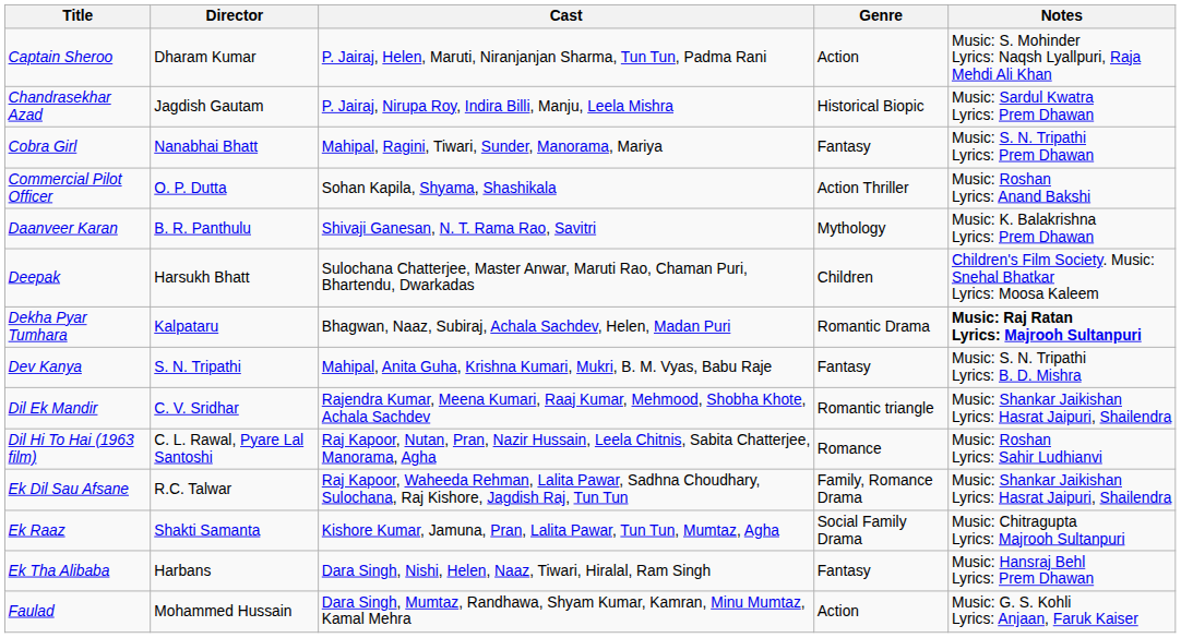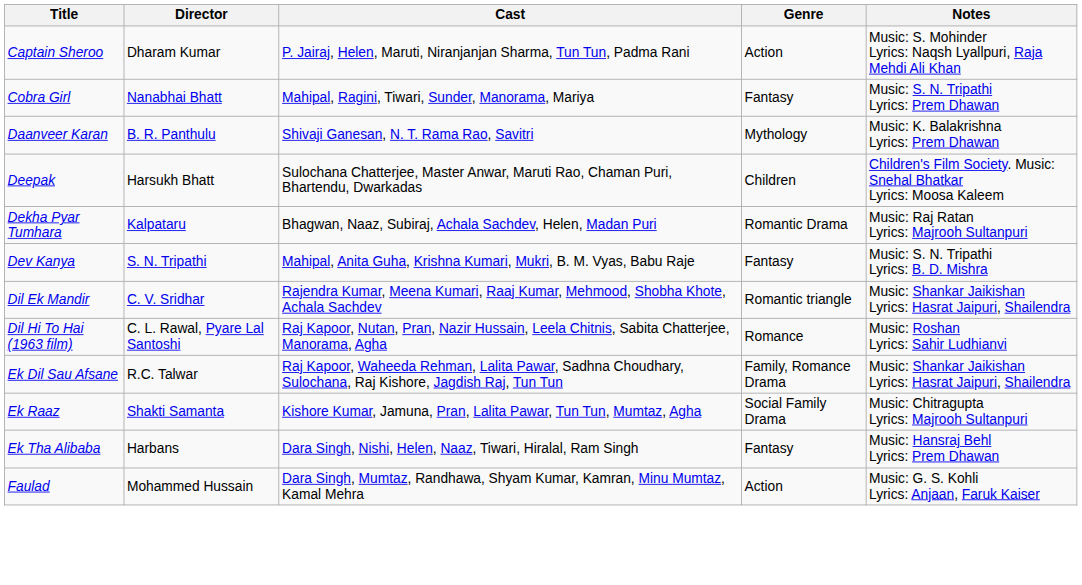 <table class="wikitable">
 <tr>
 <th>Title</th>
 <th>Director</th>
 <th>Cast</th>
 <th>Genre</th>
 <th>Notes</th>
 </tr>
 <tr>
 <td><em><a href='#'>Captain Sheroo</a></em></td>
 <td>Dharam Kumar</td>
 <td><a href='#'>P. Jairaj</a>, <a href='#'>Helen</a>, Maruti, Niranjanjan Sharma, <a href='#'>Tun Tun</a>, Padma Rani</td>
 <td>Action</td>
 <td>Music: S. Mohinder<br>Lyrics: Naqsh Lyallpuri, <a href='#'>Raja Mehdi Ali Khan</a></td>
 </tr>
 <tr>
-<td><em><a href='#'>Chandrasekhar Azad</a></em></td>
-<td>Jagdish Gautam</td>
-<td><a href='#'>P. Jairaj</a>, <a href='#'>Nirupa Roy</a>, <a href='#'>Indira Billi</a>, Manju, <a href='#'>Leela Mishra</a></td>
-<td>Historical Biopic</td>
-<td>Music: <a href='#'>Sardul Kwatra</a><br>Lyrics: <a href='#'>Prem Dhawan</a></td>
-</tr>
-<tr>
 <td><em><a href='#'>Cobra Girl</a></em></td>
 <td><a href='#'>Nanabhai Bhatt</a></td>
 <td><a href='#'>Mahipal</a>, <a href='#'>Ragini</a>, Tiwari, <a href='#'>Sunder</a>, <a href='#'>Manorama</a>, Mariya</td>
 <td>Fantasy</td>
 <td>Music: <a href='#'>S. N. Tripathi</a><br>Lyrics: <a href='#'>Prem Dhawan</a></td>
-</tr>
-<tr>
-<td><em><a href='#'>Commercial Pilot Officer</a></em></td>
-<td><a href='#'>O. P. Dutta</a></td>
-<td>Sohan Kapila, <a href='#'>Shyama</a>, <a href='#'>Shashikala</a></td>
-<td>Action Thriller</td>
-<td>Music: <a href='#'>Roshan</a><br>Lyrics: <a href='#'>Anand Bakshi</a></td>
 </tr>
 <tr>
 <td><em><a href='#'>Daanveer Karan</a></em></td>
 <td><a href='#'>B. R. Panthulu</a></td>
 <td><a href='#'>Shivaji Ganesan</a>, <a href='#'>N. T. Rama Rao</a>, <a href='#'>Savitri</a></td>
 <td>Mythology</td>
 <td>Music: K. Balakrishna<br>Lyrics: <a href='#'>Prem Dhawan</a></td>
 </tr>
 <tr>
 <td><em><a href='#'>Deepak</a></em></td>
 <td>Harsukh Bhatt</td>
 <td>Sulochana Chatterjee, Master Anwar, Maruti Rao, Chaman Puri, Bhartendu, Dwarkadas</td>
 <td>Children</td>
 <td><a href='#'>Children's Film Society</a>. Music: <a href='#'>Snehal Bhatkar</a><br>Lyrics: Moosa Kaleem</td>
 </tr>
 <tr>
 <td><em><a href='#'>Dekha Pyar Tumhara</a></em></td>
 <td><a href='#'>Kalpataru</a></td>
 <td>Bhagwan, Naaz, Subiraj, <a href='#'>Achala Sachdev</a>, Helen, <a href='#'>Madan Puri</a></td>
 <td>Romantic Drama</td>
-<td><strong>Music: Raj Ratan<br>Lyrics: <a href='#'>Majrooh Sultanpuri</a></strong></td>
+<td>Music: Raj Ratan<br>Lyrics: <a href='#'>Majrooh Sultanpuri</a></td>
 </tr>
 <tr>
 <td><em><a href='#'>Dev Kanya</a></em></td>
 <td><a href='#'>S. N. Tripathi</a></td>
 <td><a href='#'>Mahipal</a>, <a href='#'>Anita Guha</a>, <a href='#'>Krishna Kumari</a>, <a href='#'>Mukri</a>, B. M. Vyas, Babu Raje</td>
 <td>Fantasy</td>
 <td>Music: S. N. Tripathi<br>Lyrics: <a href='#'>B. D. Mishra</a></td>
 </tr>
 <tr>
 <td><em><a href='#'>Dil Ek Mandir</a></em></td>
 <td><a href='#'>C. V. Sridhar</a></td>
 <td><a href='#'>Rajendra Kumar</a>, <a href='#'>Meena Kumari</a>, <a href='#'>Raaj Kumar</a>, <a href='#'>Mehmood</a>, <a href='#'>Shobha Khote</a>, <a href='#'>Achala Sachdev</a></td>
 <td>Romantic triangle</td>
 <td>Music: <a href='#'>Shankar Jaikishan</a><br>Lyrics: <a href='#'>Hasrat Jaipuri</a>, <a href='#'>Shailendra</a></td>
 </tr>
 <tr>
 <td><em><a href='#'>Dil Hi To Hai (1963 film)</a></em></td>
 <td>C. L. Rawal, <a href='#'>Pyare Lal Santoshi</a></td>
 <td><a href='#'>Raj Kapoor</a>, <a href='#'>Nutan</a>, <a href='#'>Pran</a>, <a href='#'>Nazir Hussain</a>, <a href='#'>Leela Chitnis</a>, Sabita Chatterjee, <a href='#'>Manorama</a>, <a href='#'>Agha</a></td>
 <td>Romance</td>
 <td>Music: <a href='#'>Roshan</a><br>Lyrics: <a href='#'>Sahir Ludhianvi</a></td>
 </tr>
 <tr>
 <td><em><a href='#'>Ek Dil Sau Afsane</a></em></td>
 <td>R.C. Talwar</td>
 <td><a href='#'>Raj Kapoor</a>, <a href='#'>Waheeda Rehman</a>, <a href='#'>Lalita Pawar</a>, Sadhna Choudhary, <a href='#'>Sulochana</a>, Raj Kishore, <a href='#'>Jagdish Raj</a>, <a href='#'>Tun Tun</a></td>
 <td>Family, Romance Drama</td>
 <td>Music: <a href='#'>Shankar Jaikishan</a><br>Lyrics: <a href='#'>Hasrat Jaipuri</a>, <a href='#'>Shailendra</a></td>
 </tr>
 <tr>
 <td><em><a href='#'>Ek Raaz</a></em></td>
 <td><a href='#'>Shakti Samanta</a></td>
 <td><a href='#'>Kishore Kumar</a>, Jamuna, <a href='#'>Pran</a>, <a href='#'>Lalita Pawar</a>, <a href='#'>Tun Tun</a>, <a href='#'>Mumtaz</a>, <a href='#'>Agha</a></td>
 <td>Social Family Drama</td>
 <td>Music: Chitragupta<br>Lyrics: <a href='#'>Majrooh Sultanpuri</a></td>
 </tr>
 <tr>
 <td><em><a href='#'>Ek Tha Alibaba</a></em></td>
 <td>Harbans</td>
 <td><a href='#'>Dara Singh</a>, <a href='#'>Nishi</a>, <a href='#'>Helen</a>, <a href='#'>Naaz</a>, Tiwari, Hiralal, Ram Singh</td>
 <td>Fantasy</td>
 <td>Music: <a href='#'>Hansraj Behl</a><br>Lyrics: <a href='#'>Prem Dhawan</a></td>
 </tr>
 <tr>
 <td><em><a href='#'>Faulad</a></em></td>
 <td>Mohammed Hussain</td>
 <td><a href='#'>Dara Singh</a>, <a href='#'>Mumtaz</a>, Randhawa, Shyam Kumar, Kamran, <a href='#'>Minu Mumtaz</a>, Kamal Mehra</td>
 <td>Action</td>
 <td>Music: G. S. Kohli<br>Lyrics: <a href='#'>Anjaan</a>, <a href='#'>Faruk Kaiser</a></td>
 </tr>
 </table>
